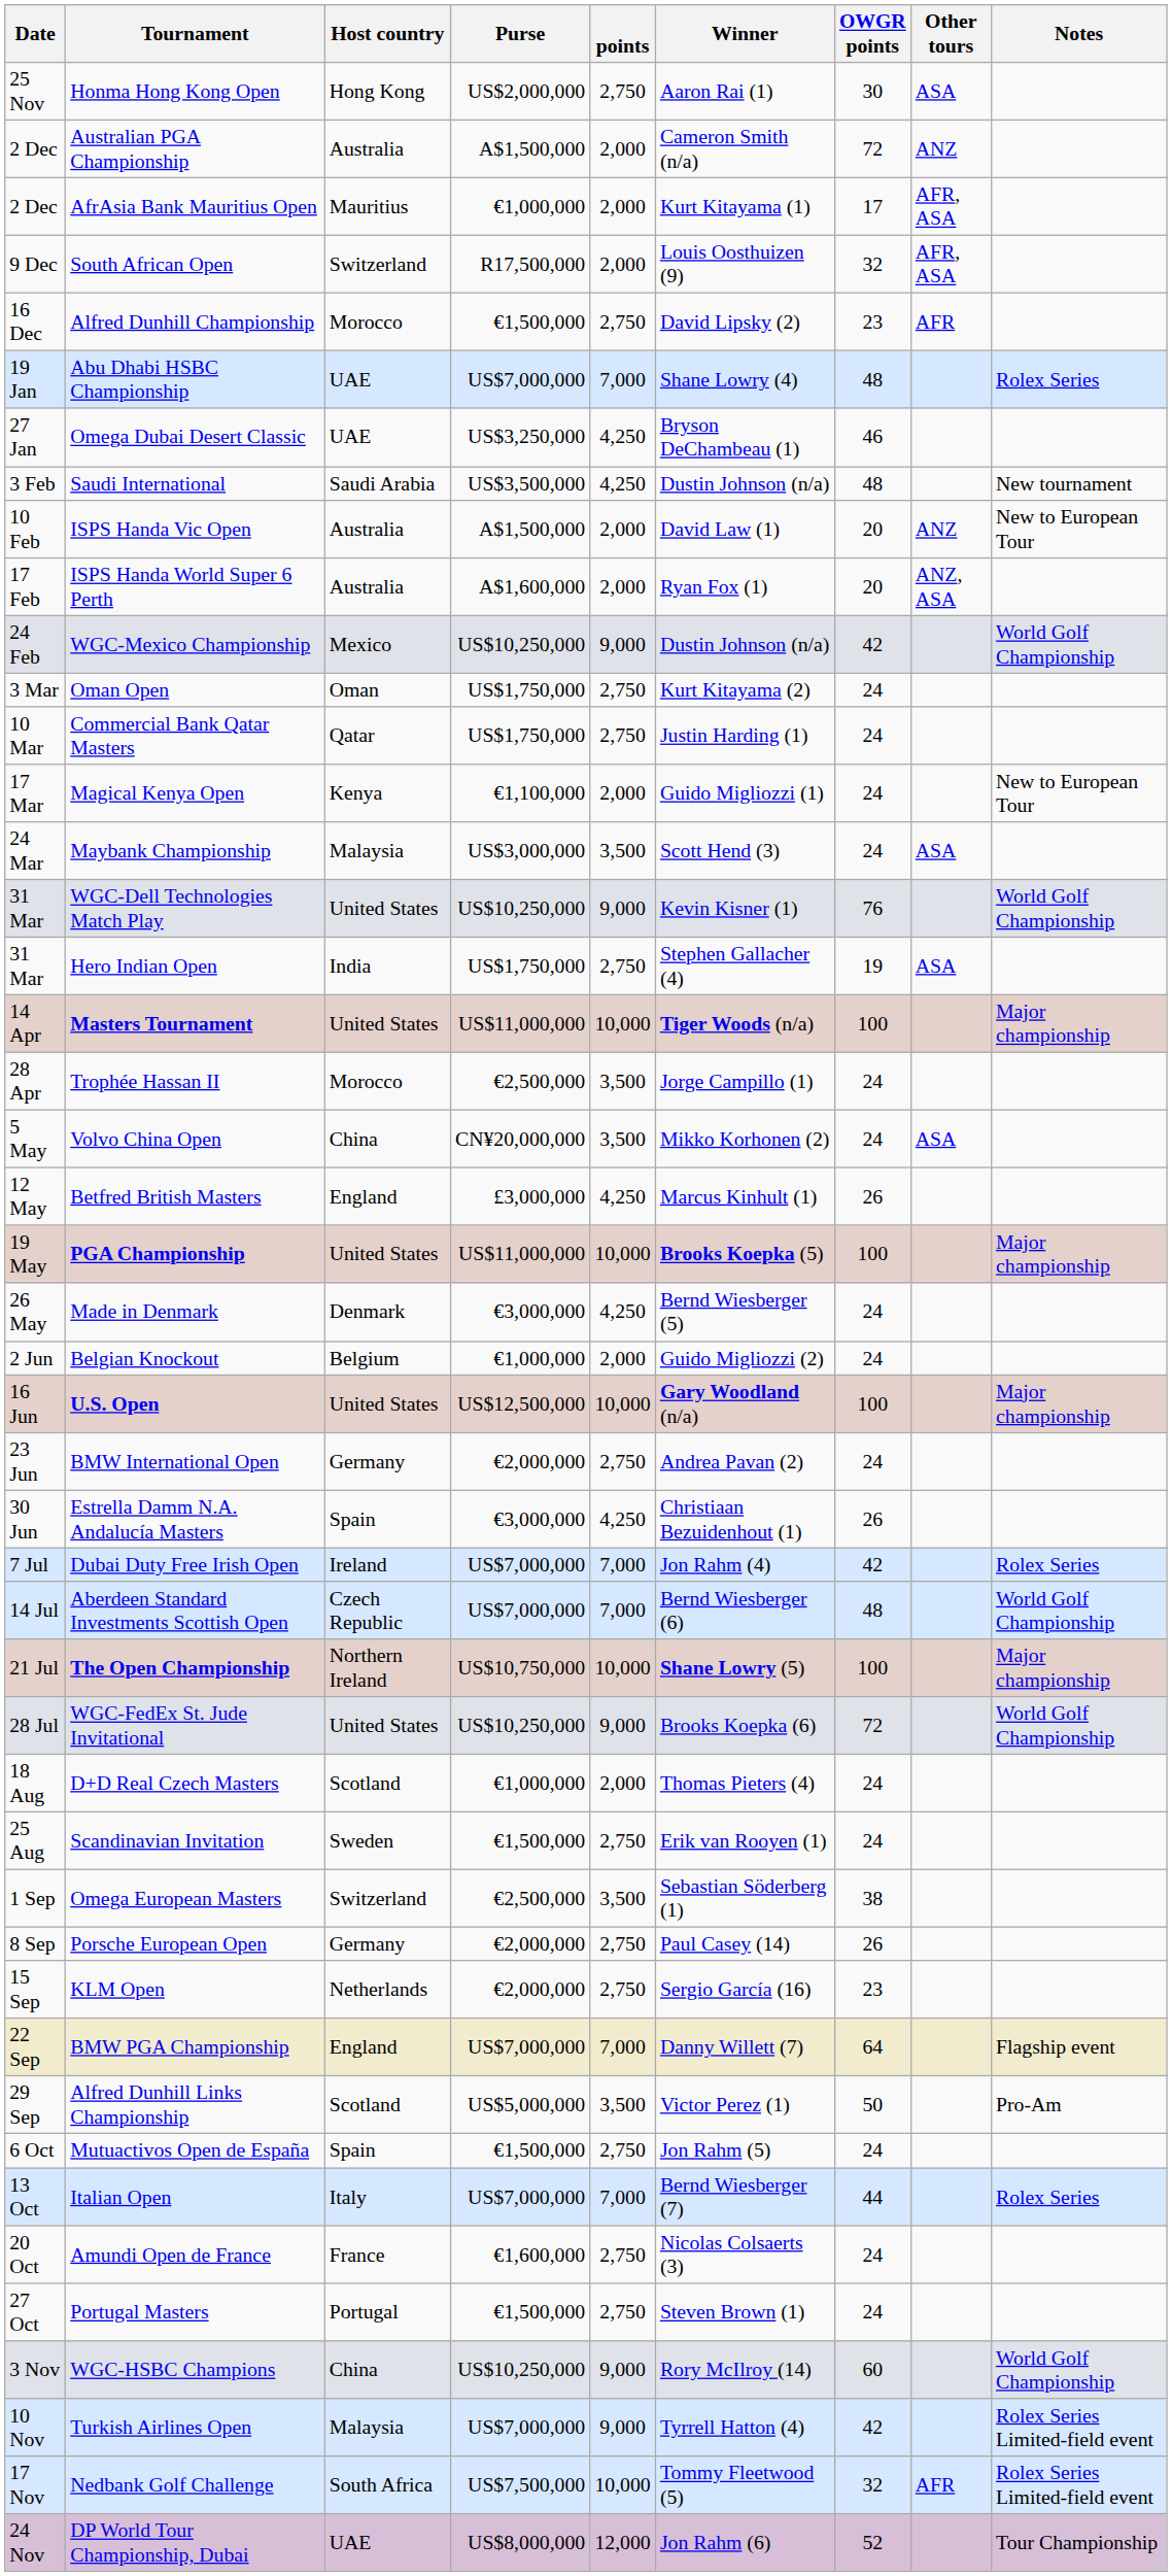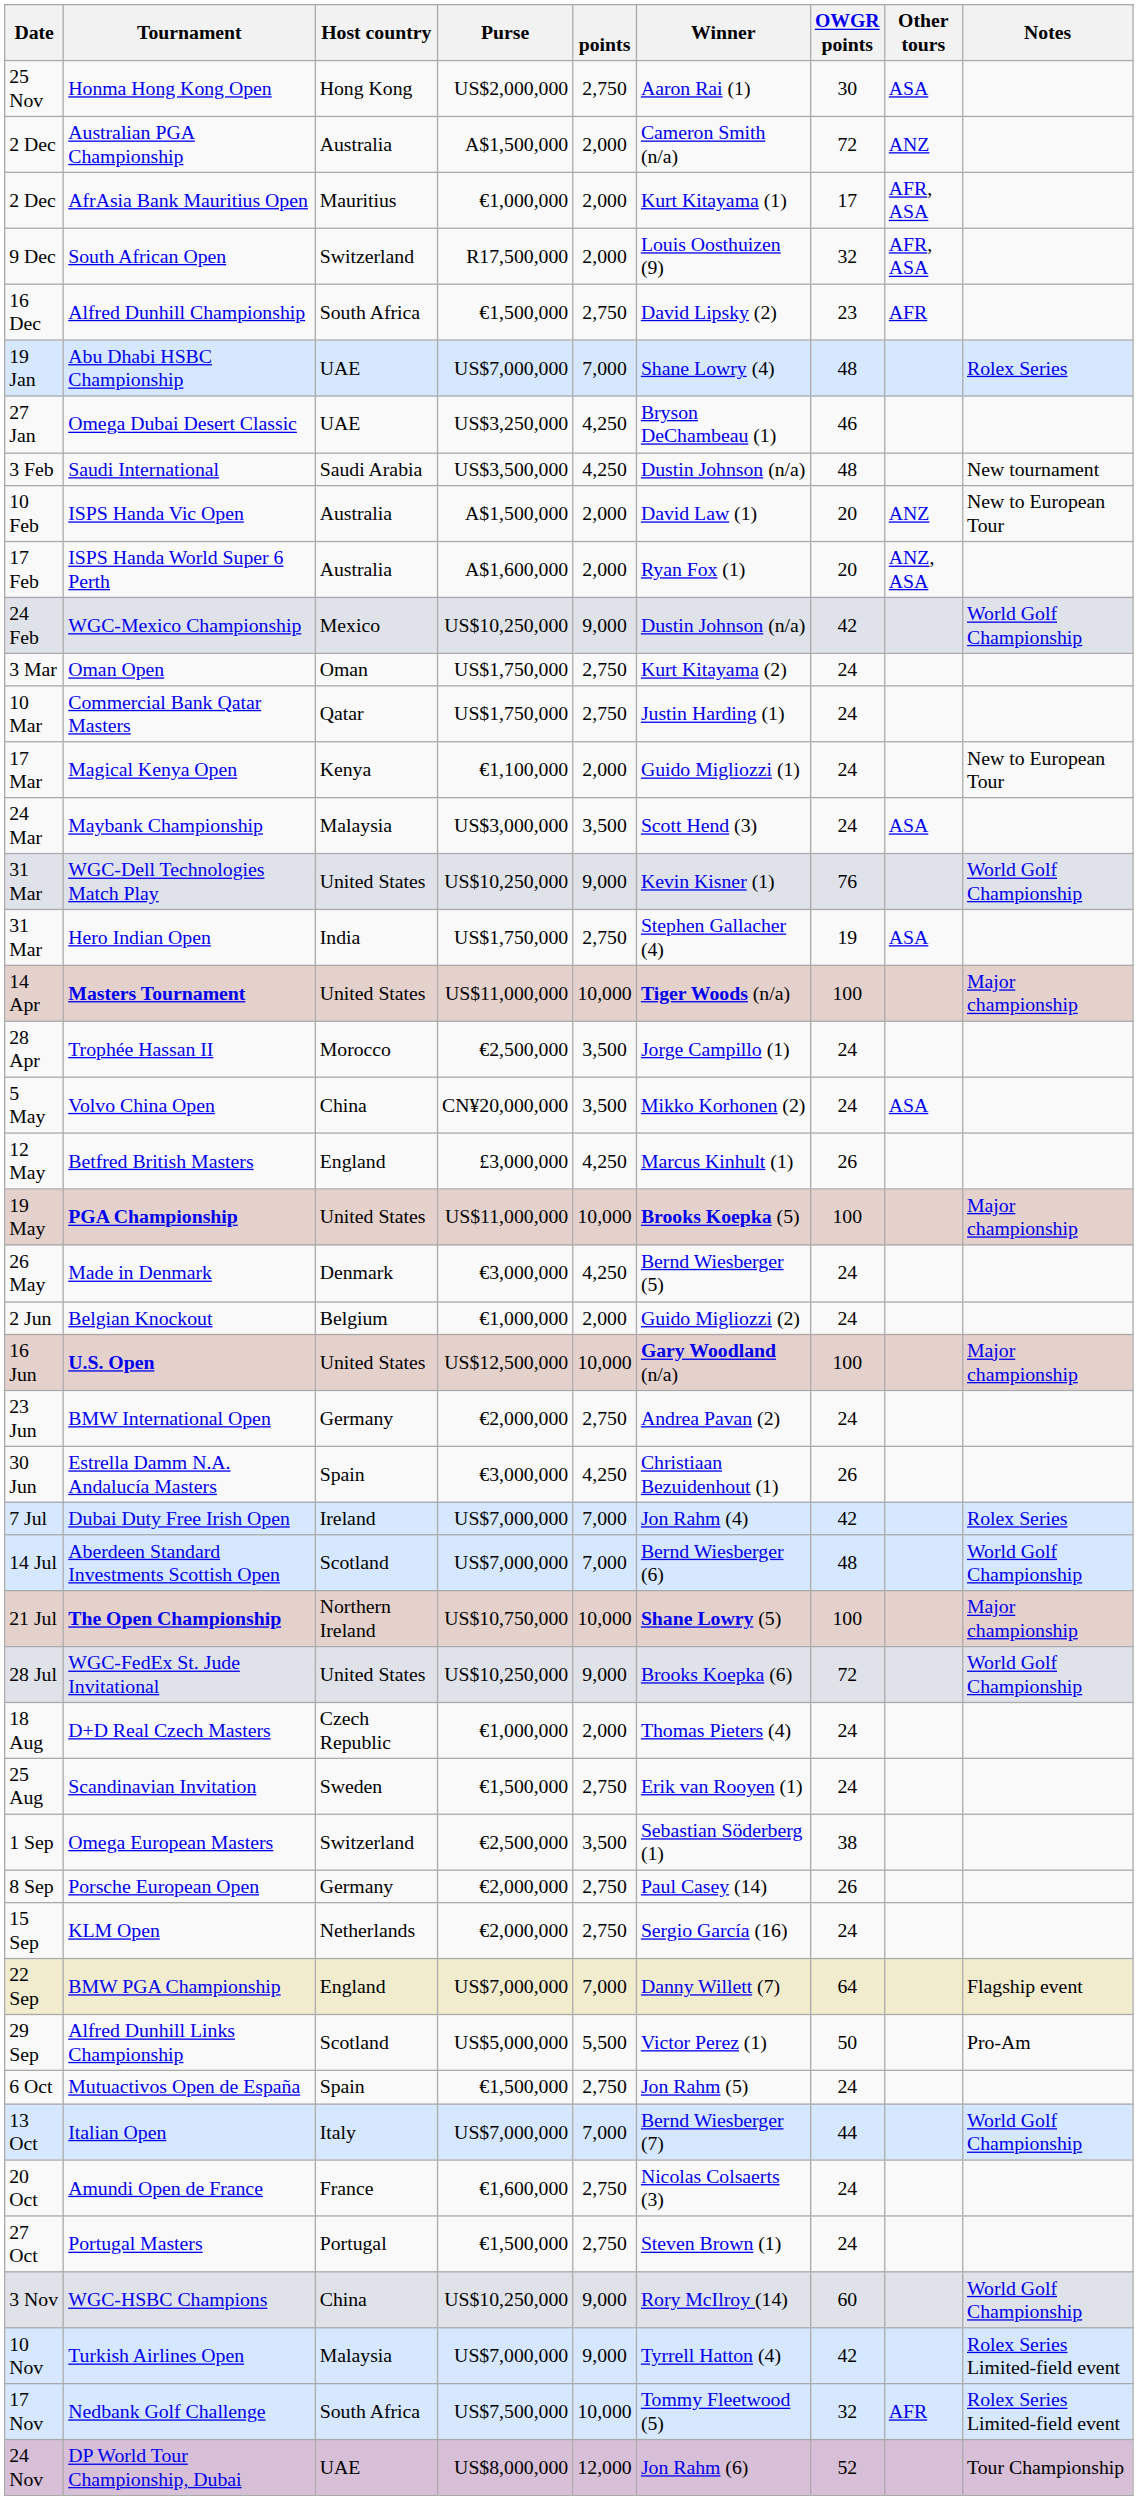 <table class="wikitable" style="font-size:95%">
 <tr>
 <th>Date</th>
 <th>Tournament</th>
 <th>Host country</th>
 <th>Purse</th>
 <th><br>points</th>
 <th>Winner</th>
 <th><a href='#'>OWGR</a><br>points</th>
 <th>Other<br>tours</th>
 <th>Notes</th>
 </tr>
 <tr>
 <td>25 Nov</td>
 <td><a href='#'>Honma Hong Kong Open</a></td>
 <td>Hong Kong</td>
 <td align=right>US$2,000,000</td>
 <td align=center>2,750</td>
 <td> <a href='#'>Aaron Rai</a> (1)</td>
 <td align=center>30</td>
 <td><a href='#'>ASA</a></td>
 <td></td>
 </tr>
 <tr>
 <td>2 Dec</td>
 <td><a href='#'>Australian PGA Championship</a></td>
 <td>Australia</td>
 <td align=right>A$1,500,000</td>
 <td align=center>2,000</td>
 <td> <a href='#'>Cameron Smith</a> (n/a)</td>
 <td align=center>72</td>
 <td><a href='#'>ANZ</a></td>
 <td></td>
 </tr>
 <tr>
 <td>2 Dec</td>
 <td><a href='#'>AfrAsia Bank Mauritius Open</a></td>
 <td>Mauritius</td>
 <td align=right>€1,000,000</td>
 <td align=center>2,000</td>
 <td> <a href='#'>Kurt Kitayama</a> (1)</td>
 <td align=center>17</td>
 <td><a href='#'>AFR</a>, <a href='#'>ASA</a></td>
 <td></td>
 </tr>
 <tr>
 <td>9 Dec</td>
 <td><a href='#'>South African Open</a></td>
 <td>Switzerland</td>
 <td align=right>R17,500,000</td>
 <td align=center>2,000</td>
 <td> <a href='#'>Louis Oosthuizen</a> (9)</td>
 <td align=center>32</td>
 <td><a href='#'>AFR</a>, <a href='#'>ASA</a></td>
 <td></td>
 </tr>
 <tr>
 <td>16 Dec</td>
 <td><a href='#'>Alfred Dunhill Championship</a></td>
-<td>Morocco</td>
+<td>South Africa</td>
 <td align=right>€1,500,000</td>
 <td align=center>2,750</td>
 <td> <a href='#'>David Lipsky</a> (2)</td>
 <td align=center>23</td>
 <td><a href='#'>AFR</a></td>
 <td></td>
 </tr>
 <tr style="background:#D6E8FF;">
 <td>19 Jan</td>
 <td><a href='#'>Abu Dhabi HSBC Championship</a></td>
 <td>UAE</td>
 <td align=right>US$7,000,000</td>
 <td align=center>7,000</td>
 <td> <a href='#'>Shane Lowry</a> (4)</td>
 <td align=center>48</td>
 <td></td>
 <td><a href='#'>Rolex Series</a></td>
 </tr>
 <tr>
 <td>27 Jan</td>
 <td><a href='#'>Omega Dubai Desert Classic</a></td>
 <td>UAE</td>
 <td align=right>US$3,250,000</td>
 <td align=center>4,250</td>
 <td> <a href='#'>Bryson DeChambeau</a> (1)</td>
 <td align=center>46</td>
 <td></td>
 <td></td>
 </tr>
 <tr>
 <td>3 Feb</td>
 <td><a href='#'>Saudi International</a></td>
 <td>Saudi Arabia</td>
 <td align=right>US$3,500,000</td>
 <td align=center>4,250</td>
 <td> <a href='#'>Dustin Johnson</a> (n/a)</td>
 <td align=center>48</td>
 <td></td>
 <td>New tournament</td>
 </tr>
 <tr>
 <td>10 Feb</td>
 <td><a href='#'>ISPS Handa Vic Open</a></td>
 <td>Australia</td>
 <td align=right>A$1,500,000</td>
 <td align=center>2,000</td>
 <td> <a href='#'>David Law</a> (1)</td>
 <td align=center>20</td>
 <td><a href='#'>ANZ</a></td>
 <td>New to European Tour</td>
 </tr>
 <tr>
 <td>17 Feb</td>
 <td><a href='#'>ISPS Handa World Super 6 Perth</a></td>
 <td>Australia</td>
 <td align=right>A$1,600,000</td>
 <td align=center>2,000</td>
 <td> <a href='#'>Ryan Fox</a> (1)</td>
 <td align=center>20</td>
 <td><a href='#'>ANZ</a>, <a href='#'>ASA</a></td>
 <td></td>
 </tr>
 <tr style="background:#dfe2e9;">
 <td>24 Feb</td>
 <td><a href='#'>WGC-Mexico Championship</a></td>
 <td>Mexico</td>
 <td align=right>US$10,250,000</td>
 <td align=center>9,000</td>
 <td> <a href='#'>Dustin Johnson</a> (n/a)</td>
 <td align=center>42</td>
 <td></td>
 <td><a href='#'>World Golf Championship</a></td>
 </tr>
 <tr>
 <td>3 Mar</td>
 <td><a href='#'>Oman Open</a></td>
 <td>Oman</td>
 <td align=right>US$1,750,000</td>
 <td align=center>2,750</td>
 <td> <a href='#'>Kurt Kitayama</a> (2)</td>
 <td align=center>24</td>
 <td></td>
 <td></td>
 </tr>
 <tr>
 <td>10 Mar</td>
 <td><a href='#'>Commercial Bank Qatar Masters</a></td>
 <td>Qatar</td>
 <td align=right>US$1,750,000</td>
 <td align=center>2,750</td>
 <td> <a href='#'>Justin Harding</a> (1)</td>
 <td align=center>24</td>
 <td></td>
 <td></td>
 </tr>
 <tr>
 <td>17 Mar</td>
 <td><a href='#'>Magical Kenya Open</a></td>
 <td>Kenya</td>
 <td align=right>€1,100,000</td>
 <td align=center>2,000</td>
 <td> <a href='#'>Guido Migliozzi</a> (1)</td>
 <td align=center>24</td>
 <td></td>
 <td>New to European Tour</td>
 </tr>
 <tr>
 <td>24 Mar</td>
 <td><a href='#'>Maybank Championship</a></td>
 <td>Malaysia</td>
 <td align=right>US$3,000,000</td>
 <td align=center>3,500</td>
 <td> <a href='#'>Scott Hend</a> (3)</td>
 <td align=center>24</td>
 <td><a href='#'>ASA</a></td>
 <td></td>
 </tr>
 <tr style="background:#dfe2e9;">
 <td>31 Mar</td>
 <td><a href='#'>WGC-Dell Technologies Match Play</a></td>
 <td>United States</td>
 <td align=right>US$10,250,000</td>
 <td align=center>9,000</td>
 <td> <a href='#'>Kevin Kisner</a> (1)</td>
 <td align=center>76</td>
 <td></td>
 <td><a href='#'>World Golf Championship</a></td>
 </tr>
 <tr>
 <td>31 Mar</td>
 <td><a href='#'>Hero Indian Open</a></td>
 <td>India</td>
 <td align=right>US$1,750,000</td>
 <td align=center>2,750</td>
 <td> <a href='#'>Stephen Gallacher</a> (4)</td>
 <td align=center>19</td>
 <td><a href='#'>ASA</a></td>
 <td></td>
 </tr>
 <tr style="background:#e5d1cb;">
 <td>14 Apr</td>
 <td><strong><a href='#'>Masters Tournament</a></strong></td>
 <td>United States</td>
 <td align=right>US$11,000,000</td>
 <td align=center>10,000</td>
 <td> <strong><a href='#'>Tiger Woods</a></strong> (n/a)</td>
 <td align=center>100</td>
 <td></td>
 <td><a href='#'>Major championship</a></td>
 </tr>
 <tr>
 <td>28 Apr</td>
 <td><a href='#'>Trophée Hassan II</a></td>
 <td>Morocco</td>
 <td align=right>€2,500,000</td>
 <td align=center>3,500</td>
 <td> <a href='#'>Jorge Campillo</a> (1)</td>
 <td align=center>24</td>
 <td></td>
 <td></td>
 </tr>
 <tr>
 <td>5 May</td>
 <td><a href='#'>Volvo China Open</a></td>
 <td>China</td>
 <td align=right>CN¥20,000,000</td>
 <td align=center>3,500</td>
 <td> <a href='#'>Mikko Korhonen</a> (2)</td>
 <td align=center>24</td>
 <td><a href='#'>ASA</a></td>
 <td></td>
 </tr>
 <tr>
 <td>12 May</td>
 <td><a href='#'>Betfred British Masters</a></td>
 <td>England</td>
 <td align=right>£3,000,000</td>
 <td align=center>4,250</td>
 <td> <a href='#'>Marcus Kinhult</a> (1)</td>
 <td align=center>26</td>
 <td></td>
 <td></td>
 </tr>
 <tr style="background:#e5d1cb;">
 <td>19 May</td>
 <td><strong><a href='#'>PGA Championship</a></strong></td>
 <td>United States</td>
 <td align=right>US$11,000,000</td>
 <td align=center>10,000</td>
 <td> <strong><a href='#'>Brooks Koepka</a></strong> (5)</td>
 <td align=center>100</td>
 <td></td>
 <td><a href='#'>Major championship</a></td>
 </tr>
 <tr>
 <td>26 May</td>
 <td><a href='#'>Made in Denmark</a></td>
 <td>Denmark</td>
 <td align=right>€3,000,000</td>
 <td align=center>4,250</td>
 <td> <a href='#'>Bernd Wiesberger</a> (5)</td>
 <td align=center>24</td>
 <td></td>
 <td></td>
 </tr>
 <tr>
 <td>2 Jun</td>
 <td><a href='#'>Belgian Knockout</a></td>
 <td>Belgium</td>
 <td align=right>€1,000,000</td>
 <td align=center>2,000</td>
 <td> <a href='#'>Guido Migliozzi</a> (2)</td>
 <td align=center>24</td>
 <td></td>
 <td></td>
 </tr>
 <tr style="background:#e5d1cb;">
 <td>16 Jun</td>
 <td><strong><a href='#'>U.S. Open</a></strong></td>
 <td>United States</td>
 <td align=right>US$12,500,000</td>
 <td align=center>10,000</td>
 <td> <strong><a href='#'>Gary Woodland</a></strong> (n/a)</td>
 <td align=center>100</td>
 <td></td>
 <td><a href='#'>Major championship</a></td>
 </tr>
 <tr>
 <td>23 Jun</td>
 <td><a href='#'>BMW International Open</a></td>
 <td>Germany</td>
 <td align=right>€2,000,000</td>
 <td align=center>2,750</td>
 <td> <a href='#'>Andrea Pavan</a> (2)</td>
 <td align=center>24</td>
 <td></td>
 <td></td>
 </tr>
 <tr>
 <td>30 Jun</td>
 <td><a href='#'>Estrella Damm N.A. Andalucía Masters</a></td>
 <td>Spain</td>
 <td align=right>€3,000,000</td>
 <td align=center>4,250</td>
 <td> <a href='#'>Christiaan Bezuidenhout</a> (1)</td>
 <td align=center>26</td>
 <td></td>
 <td></td>
 </tr>
 <tr style="background:#D6E8FF;">
 <td>7 Jul</td>
 <td><a href='#'>Dubai Duty Free Irish Open</a></td>
 <td>Ireland</td>
 <td align=right>US$7,000,000</td>
 <td align=center>7,000</td>
 <td> <a href='#'>Jon Rahm</a> (4)</td>
 <td align=center>42</td>
 <td></td>
 <td><a href='#'>Rolex Series</a></td>
 </tr>
 <tr style="background:#D6E8FF;">
 <td>14 Jul</td>
 <td><a href='#'>Aberdeen Standard Investments Scottish Open</a></td>
-<td>Czech Republic</td>
+<td>Scotland</td>
 <td align=right>US$7,000,000</td>
 <td align=center>7,000</td>
 <td> <a href='#'>Bernd Wiesberger</a> (6)</td>
 <td align=center>48</td>
 <td></td>
 <td><a href='#'>World Golf Championship</a></td>
 </tr>
 <tr style="background:#e5d1cb;">
 <td>21 Jul</td>
 <td><strong><a href='#'>The Open Championship</a></strong></td>
 <td>Northern Ireland</td>
 <td align=right>US$10,750,000</td>
 <td align=center>10,000</td>
 <td> <strong><a href='#'>Shane Lowry</a></strong> (5)</td>
 <td align=center>100</td>
 <td></td>
 <td><a href='#'>Major championship</a></td>
 </tr>
 <tr style="background:#dfe2e9;">
 <td>28 Jul</td>
 <td><a href='#'>WGC-FedEx St. Jude Invitational</a></td>
 <td>United States</td>
 <td align=right>US$10,250,000</td>
 <td align=center>9,000</td>
 <td> <a href='#'>Brooks Koepka</a> (6)</td>
 <td align=center>72</td>
 <td></td>
 <td><a href='#'>World Golf Championship</a></td>
 </tr>
 <tr>
 <td>18 Aug</td>
 <td><a href='#'>D+D Real Czech Masters</a></td>
-<td>Scotland</td>
+<td>Czech Republic</td>
 <td align=right>€1,000,000</td>
 <td align=center>2,000</td>
 <td> <a href='#'>Thomas Pieters</a> (4)</td>
 <td align=center>24</td>
 <td></td>
 <td></td>
 </tr>
 <tr>
 <td>25 Aug</td>
 <td><a href='#'>Scandinavian Invitation</a></td>
 <td>Sweden</td>
 <td align=right>€1,500,000</td>
 <td align=center>2,750</td>
 <td> <a href='#'>Erik van Rooyen</a> (1)</td>
 <td align=center>24</td>
 <td></td>
 <td></td>
 </tr>
 <tr>
 <td>1 Sep</td>
 <td><a href='#'>Omega European Masters</a></td>
 <td>Switzerland</td>
 <td align=right>€2,500,000</td>
 <td align=center>3,500</td>
 <td> <a href='#'>Sebastian Söderberg</a> (1)</td>
 <td align=center>38</td>
 <td></td>
 <td></td>
 </tr>
 <tr>
 <td>8 Sep</td>
 <td><a href='#'>Porsche European Open</a></td>
 <td>Germany</td>
 <td align=right>€2,000,000</td>
 <td align=center>2,750</td>
 <td> <a href='#'>Paul Casey</a> (14)</td>
 <td align=center>26</td>
 <td></td>
 <td></td>
 </tr>
 <tr>
 <td>15 Sep</td>
 <td><a href='#'>KLM Open</a></td>
 <td>Netherlands</td>
 <td align=right>€2,000,000</td>
 <td align=center>2,750</td>
 <td> <a href='#'>Sergio García</a> (16)</td>
-<td align=center>23</td>
+<td align=center>24</td>
 <td></td>
 <td></td>
 </tr>
 <tr style="background:#f2ecce;">
 <td>22 Sep</td>
 <td><a href='#'>BMW PGA Championship</a></td>
 <td>England</td>
 <td align=right>US$7,000,000</td>
 <td align=center>7,000</td>
 <td> <a href='#'>Danny Willett</a> (7)</td>
 <td align=center>64</td>
 <td></td>
 <td>Flagship event</td>
 </tr>
 <tr>
 <td>29 Sep</td>
 <td><a href='#'>Alfred Dunhill Links Championship</a></td>
 <td>Scotland</td>
 <td align=right>US$5,000,000</td>
-<td align=center>3,500</td>
+<td align=center>5,500</td>
 <td> <a href='#'>Victor Perez</a> (1)</td>
 <td align=center>50</td>
 <td></td>
 <td>Pro-Am</td>
 </tr>
 <tr>
 <td>6 Oct</td>
 <td><a href='#'>Mutuactivos Open de España</a></td>
 <td>Spain</td>
 <td align=right>€1,500,000</td>
 <td align=center>2,750</td>
 <td> <a href='#'>Jon Rahm</a> (5)</td>
 <td align=center>24</td>
 <td></td>
 <td></td>
 </tr>
 <tr style="background:#D6E8FF;">
 <td>13 Oct</td>
 <td><a href='#'>Italian Open</a></td>
 <td>Italy</td>
 <td align=right>US$7,000,000</td>
 <td align=center>7,000</td>
 <td> <a href='#'>Bernd Wiesberger</a> (7)</td>
 <td align=center>44</td>
 <td></td>
-<td><a href='#'>Rolex Series</a></td>
+<td><a href='#'>World Golf Championship</a></td>
 </tr>
 <tr>
 <td>20 Oct</td>
 <td><a href='#'>Amundi Open de France</a></td>
 <td>France</td>
 <td align=right>€1,600,000</td>
 <td align=center>2,750</td>
 <td> <a href='#'>Nicolas Colsaerts</a> (3)</td>
 <td align=center>24</td>
 <td></td>
 <td></td>
 </tr>
 <tr>
 <td>27 Oct</td>
 <td><a href='#'>Portugal Masters</a></td>
 <td>Portugal</td>
 <td align=right>€1,500,000</td>
 <td align=center>2,750</td>
 <td> <a href='#'>Steven Brown</a> (1)</td>
 <td align=center>24</td>
 <td></td>
 <td></td>
 </tr>
 <tr style="background:#dfe2e9;">
 <td>3 Nov</td>
 <td><a href='#'>WGC-HSBC Champions</a></td>
 <td>China</td>
 <td align=right>US$10,250,000</td>
 <td align=center>9,000</td>
 <td> <a href='#'>Rory McIlroy </a> (14)</td>
 <td align=center>60</td>
 <td></td>
 <td><a href='#'>World Golf Championship</a></td>
 </tr>
 <tr style="background:#D6E8FF;">
 <td>10 Nov</td>
 <td><a href='#'>Turkish Airlines Open</a></td>
 <td>Malaysia</td>
 <td align=right>US$7,000,000</td>
 <td align=center>9,000</td>
 <td> <a href='#'>Tyrrell Hatton</a> (4)</td>
 <td align=center>42</td>
 <td></td>
 <td><a href='#'>Rolex Series</a><br>Limited-field event</td>
 </tr>
 <tr style="background:#D6E8FF;">
 <td>17 Nov</td>
 <td><a href='#'>Nedbank Golf Challenge</a></td>
 <td>South Africa</td>
 <td align=right>US$7,500,000</td>
 <td align=center>10,000</td>
 <td> <a href='#'>Tommy Fleetwood</a> (5)</td>
 <td align=center>32</td>
 <td><a href='#'>AFR</a></td>
 <td><a href='#'>Rolex Series</a><br>Limited-field event</td>
 </tr>
 <tr style="background:thistle;">
 <td>24 Nov</td>
 <td><a href='#'>DP World Tour Championship, Dubai</a></td>
 <td>UAE</td>
 <td align=right>US$8,000,000</td>
 <td align=center>12,000</td>
 <td> <a href='#'>Jon Rahm</a> (6)</td>
 <td align=center>52</td>
 <td></td>
 <td>Tour Championship</td>
 </tr>
 </table>
